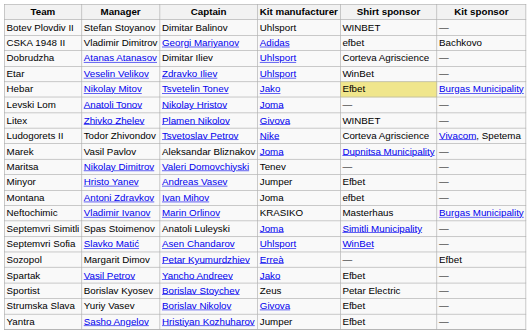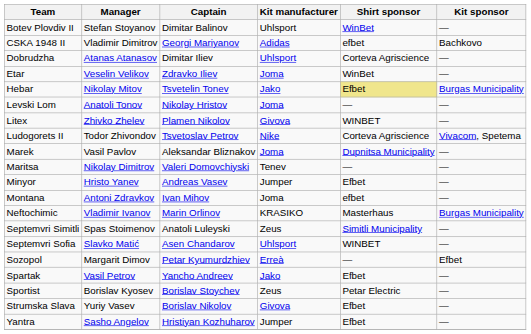 <table class="wikitable sortable" style="text-align: left;">
 <tr>
 <th>Team</th>
 <th>Manager</th>
 <th>Captain</th>
 <th>Kit manufacturer</th>
 <th>Shirt sponsor</th>
 <th>Kit sponsor</th>
 </tr>
 <tr>
 <td>Botev Plovdiv II</td>
 <td> Stefan Stoyanov</td>
 <td> Dimitar Balinov</td>
 <td>Uhlsport</td>
-<td>WINBET</td>
+<td><a href='#'>WinBet</a></td>
 <td>—</td>
 </tr>
 <tr>
 <td>CSKA 1948 II</td>
 <td> Vladimir Dimitrov</td>
 <td> <a href='#'>Georgi Mariyanov</a></td>
 <td><a href='#'>Adidas</a></td>
 <td>efbet</td>
 <td>Bachkovo</td>
 </tr>
 <tr>
 <td>Dobrudzha</td>
 <td> <a href='#'>Atanas Atanasov</a></td>
 <td> Dimitar Iliev</td>
 <td><a href='#'>Uhlsport</a></td>
 <td>Corteva Agriscience</td>
 <td>—</td>
 </tr>
 <tr>
 <td>Etar</td>
 <td> <a href='#'>Veselin Velikov</a></td>
 <td> <a href='#'>Zdravko Iliev</a></td>
-<td><a href='#'>Uhlsport</a></td>
+<td><a href='#'>Joma</a></td>
 <td>WinBet</td>
 <td>—</td>
 </tr>
 <tr>
 <td>Hebar</td>
 <td> <a href='#'>Nikolay Mitov</a></td>
 <td> <a href='#'>Tsvetelin Tonev</a></td>
 <td><a href='#'>Jako</a></td>
 <td style="background: khaki;">Efbet</td>
 <td><a href='#'>Burgas Municipality</a></td>
 </tr>
 <tr>
 <td>Levski Lom</td>
 <td> <a href='#'>Anatoli Tonov</a></td>
 <td> <a href='#'>Nikolay Hristov</a></td>
 <td><a href='#'>Joma</a></td>
 <td>—</td>
 <td>—</td>
 </tr>
 <tr>
 <td>Litex</td>
 <td> <a href='#'>Zhivko Zhelev</a></td>
 <td> <a href='#'>Plamen Nikolov</a></td>
 <td><a href='#'>Givova</a></td>
 <td>WINBET</td>
 <td>—</td>
 </tr>
 <tr>
 <td>Ludogorets II</td>
 <td> Todor Zhivondov</td>
 <td> <a href='#'>Tsvetoslav Petrov</a></td>
 <td><a href='#'>Nike</a></td>
 <td>Corteva Agriscience</td>
 <td><a href='#'>Vivacom</a>, Spetema</td>
 </tr>
 <tr>
 <td>Marek</td>
 <td> Vasil Pavlov</td>
 <td> Aleksandar Bliznakov</td>
 <td><a href='#'>Joma</a></td>
 <td><a href='#'>Dupnitsa Municipality</a></td>
 <td>—</td>
 </tr>
 <tr>
 <td>Maritsa</td>
 <td> <a href='#'>Nikolay Dimitrov</a></td>
 <td> <a href='#'>Valeri Domovchiyski</a></td>
 <td>Tenev</td>
 <td>—</td>
 <td>—</td>
 </tr>
 <tr>
 <td>Minyor</td>
 <td> <a href='#'>Hristo Yanev</a></td>
 <td> <a href='#'>Andreas Vasev</a></td>
 <td>Jumper</td>
 <td>Efbet</td>
 <td>—</td>
 </tr>
 <tr>
 <td>Montana</td>
 <td> <a href='#'>Antoni Zdravkov</a></td>
 <td> <a href='#'>Ivan Mihov</a></td>
 <td>Joma</td>
 <td>efbet</td>
 <td>—</td>
 </tr>
 <tr>
 <td>Neftochimic</td>
 <td> <a href='#'>Vladimir Ivanov</a></td>
 <td> <a href='#'>Marin Orlinov</a></td>
 <td>KRASIKO</td>
 <td>Masterhaus</td>
 <td><a href='#'>Burgas Municipality</a></td>
 </tr>
 <tr>
 <td>Septemvri Simitli</td>
 <td> Spas Stoimenov</td>
 <td> Anatoli Luleyski</td>
-<td><a href='#'>Joma</a></td>
+<td>Zeus</td>
 <td><a href='#'>Simitli Municipality</a></td>
 <td>—</td>
 </tr>
 <tr>
 <td>Septemvri Sofia</td>
 <td> <a href='#'>Slavko Matić</a></td>
 <td> <a href='#'>Asen Chandarov</a></td>
 <td><a href='#'>Uhlsport</a></td>
-<td><a href='#'>WinBet</a></td>
+<td>WINBET</td>
 <td>—</td>
 </tr>
 <tr>
 <td>Sоzopol</td>
 <td> Margarit Dimov</td>
 <td> <a href='#'>Petar Kyumurdzhiev</a></td>
 <td><a href='#'>Erreà</a></td>
 <td>—</td>
 <td>Efbet</td>
 </tr>
 <tr>
 <td>Spartak</td>
 <td> <a href='#'>Vasil Petrov</a></td>
 <td> <a href='#'>Yancho Andreev</a></td>
 <td><a href='#'>Jako</a></td>
 <td>Efbet</td>
 <td>—</td>
 </tr>
 <tr>
 <td>Sportist</td>
 <td> Borislav Kyosev</td>
 <td> <a href='#'>Borislav Stoychev</a></td>
 <td>Zeus</td>
 <td>Petar Electric</td>
 <td>—</td>
 </tr>
 <tr>
 <td>Strumska Slava</td>
 <td> Yuriy Vasev</td>
 <td> <a href='#'>Borislav Nikolov</a></td>
 <td><a href='#'>Givova</a></td>
 <td>Efbet</td>
 <td>—</td>
 </tr>
 <tr>
 <td>Yantra</td>
 <td> <a href='#'>Sasho Angelov</a></td>
 <td> <a href='#'>Hristiyan Kozhuharov</a></td>
 <td>Jumper</td>
 <td>Efbet</td>
 <td>—</td>
 </tr>
 <tr>
 </tr>
 </table>
